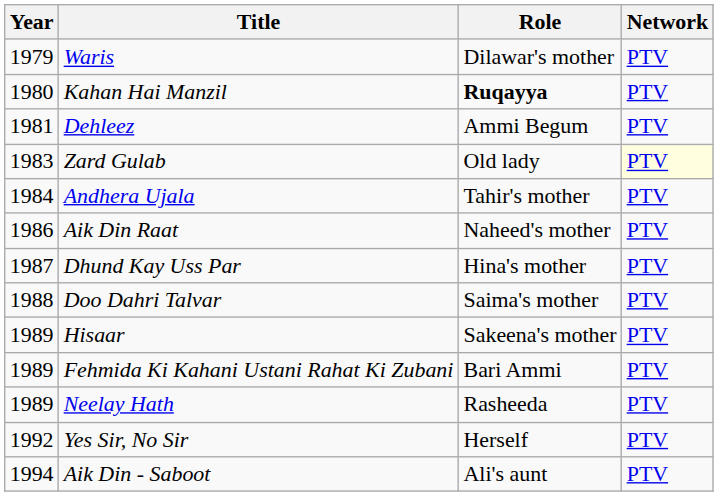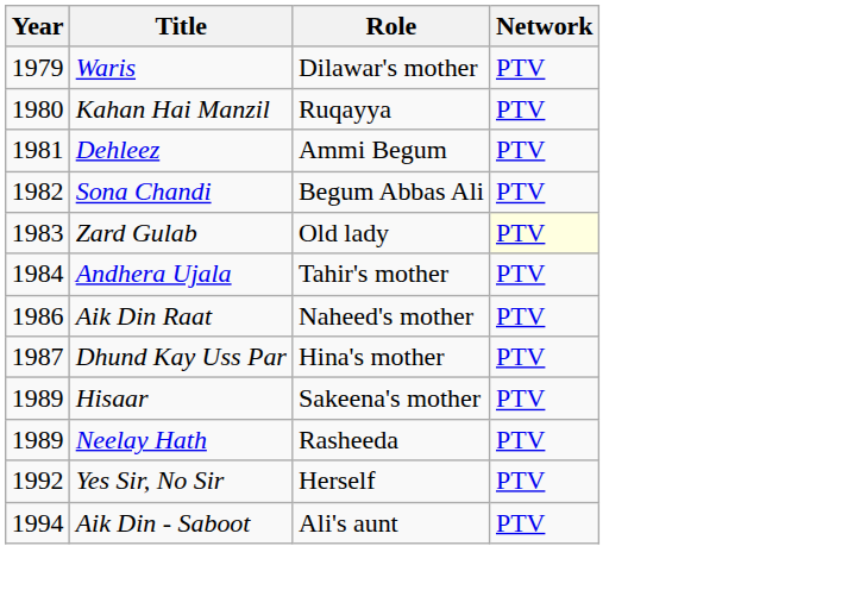 <table class="wikitable sortable plainrowheaders">
 <tr style="text-align:center;">
 <th scope="col">Year</th>
 <th scope="col">Title</th>
 <th scope="col">Role</th>
 <th scope="col">Network</th>
 </tr>
 <tr>
 <td>1979</td>
 <td><em><a href='#'>Waris</a></em></td>
 <td>Dilawar's mother</td>
 <td><a href='#'>PTV</a></td>
 </tr>
 <tr>
 <td>1980</td>
 <td><em>Kahan Hai Manzil</em></td>
-<td><strong>Ruqayya</strong></td>
+<td>Ruqayya</td>
 <td><a href='#'>PTV</a></td>
 </tr>
 <tr>
 <td>1981</td>
 <td><em><a href='#'>Dehleez</a></em></td>
 <td>Ammi Begum</td>
+<td><a href='#'>PTV</a></td>
+</tr>
+<tr>
+<td>1982</td>
+<td><em><a href='#'>Sona Chandi</a></em></td>
+<td>Begum Abbas Ali</td>
 <td><a href='#'>PTV</a></td>
 </tr>
 <tr>
 <td>1983</td>
 <td><em>Zard Gulab</em></td>
 <td>Old lady</td>
 <td style="background: lightyellow;"><a href='#'>PTV</a></td>
 </tr>
 <tr>
 <td>1984</td>
 <td><em><a href='#'>Andhera Ujala</a></em></td>
 <td>Tahir's mother</td>
 <td><a href='#'>PTV</a></td>
 </tr>
 <tr>
 <td>1986</td>
 <td><em>Aik Din Raat</em></td>
 <td>Naheed's mother</td>
 <td><a href='#'>PTV</a></td>
 </tr>
 <tr>
 <td>1987</td>
 <td><em>Dhund Kay Uss Par</em></td>
 <td>Hina's mother</td>
 <td><a href='#'>PTV</a></td>
 </tr>
 <tr>
-<td>1988</td>
-<td><em>Doo Dahri Talvar</em></td>
-<td>Saima's mother</td>
-<td><a href='#'>PTV</a></td>
-</tr>
-<tr>
 <td>1989</td>
 <td><em>Hisaar</em></td>
 <td>Sakeena's mother</td>
-<td><a href='#'>PTV</a></td>
-</tr>
-<tr>
-<td>1989</td>
-<td><em>Fehmida Ki Kahani Ustani Rahat Ki Zubani</em></td>
-<td>Bari Ammi</td>
 <td><a href='#'>PTV</a></td>
 </tr>
 <tr>
 <td>1989</td>
 <td><em><a href='#'>Neelay Hath</a></em></td>
 <td>Rasheeda</td>
 <td><a href='#'>PTV</a></td>
 </tr>
 <tr>
 <td>1992</td>
 <td><em>Yes Sir, No Sir</em></td>
 <td>Herself</td>
 <td><a href='#'>PTV</a></td>
 </tr>
 <tr>
 <td>1994</td>
 <td><em>Aik Din - Saboot</em></td>
 <td>Ali's aunt</td>
 <td><a href='#'>PTV</a></td>
 </tr>
 </table>
